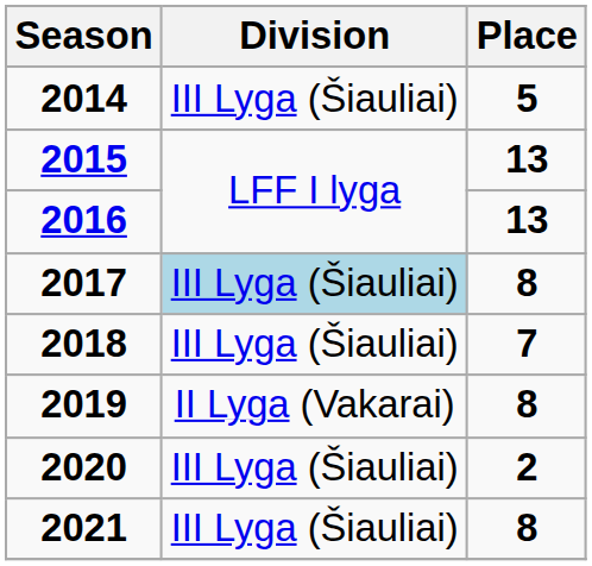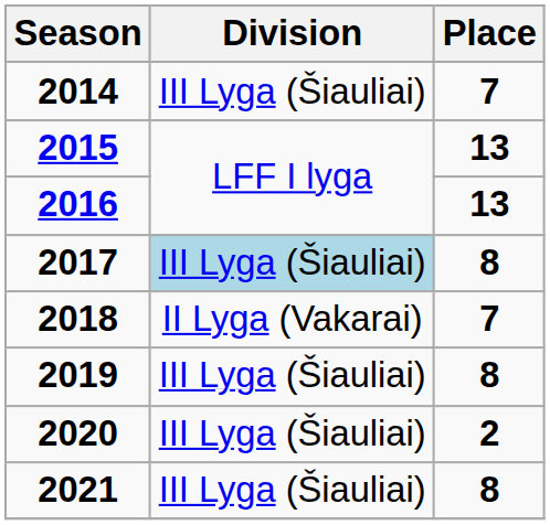 <table class="wikitable">
 <tr>
 <th>Season</th>
 <th>Division</th>
 <th>Place</th>
 </tr>
 <tr>
 <td align=center><strong>2014</strong></td>
 <td align=center><a href='#'>III Lyga</a> (Šiauliai)</td>
-<td align=center><strong>5</strong></td>
+<td align=center><strong>7</strong></td>
 </tr>
 <tr>
 <td align=center><strong><a href='#'>2015</a></strong></td>
 <td align=center rowspan=2><a href='#'>LFF I lyga</a></td>
 <td align=center><strong>13</strong></td>
 </tr>
 <tr>
 <td align=center><strong><a href='#'>2016</a></strong></td>
 <td align=center><strong>13</strong></td>
 </tr>
 <tr>
 <td align=center><strong>2017</strong></td>
 <td align=center style="background: lightblue;"><a href='#'>III Lyga</a> (Šiauliai)</td>
 <td align=center><strong>8</strong></td>
 </tr>
 <tr>
 <td align=center><strong>2018</strong></td>
-<td align=center><a href='#'>III Lyga</a> (Šiauliai)</td>
+<td align=center><a href='#'>II Lyga</a> (Vakarai)</td>
 <td align=center><strong>7</strong></td>
 </tr>
 <tr>
 <td align=center><strong>2019</strong></td>
-<td align=center><a href='#'>II Lyga</a> (Vakarai)</td>
+<td align=center><a href='#'>III Lyga</a> (Šiauliai)</td>
 <td align=center><strong>8</strong></td>
 </tr>
 <tr>
 <td align=center><strong>2020</strong></td>
 <td align=center><a href='#'>III Lyga</a> (Šiauliai)</td>
 <td align=center><strong>2</strong></td>
 </tr>
 <tr>
 <td align=center><strong>2021</strong></td>
 <td align=center><a href='#'>III Lyga</a> (Šiauliai)</td>
 <td align=center><strong>8</strong></td>
 </tr>
 <tr>
 </tr>
 </table>
